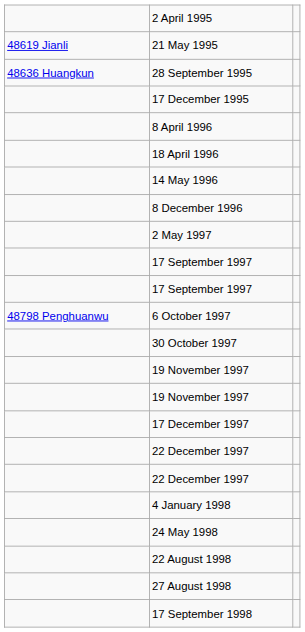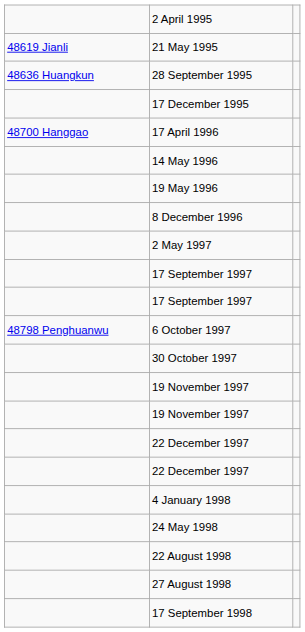 <table class="wikitable" style="font-size: 80%; float: left; width: 26em; margin-right: 1em; height: 700px">
 <tr>
 <td></td>
 <td>2 April 1995</td>
 <td></td>
 </tr>
 <tr>
 <td><a href='#'>48619 Jianli</a></td>
 <td>21 May 1995</td>
 <td></td>
 </tr>
 <tr>
 <td><a href='#'>48636 Huangkun</a></td>
 <td>28 September 1995</td>
 <td></td>
 </tr>
 <tr>
 <td></td>
 <td>17 December 1995</td>
 <td></td>
 </tr>
 <tr>
-<td></td>
-<td>8 April 1996</td>
-<td></td>
-</tr>
-<tr>
-<td></td>
-<td>18 April 1996</td>
+<td><a href='#'>48700 Hanggao</a></td>
+<td>17 April 1996</td>
 <td></td>
 </tr>
 <tr>
 <td></td>
 <td>14 May 1996</td>
+<td></td>
+</tr>
+<tr>
+<td></td>
+<td>19 May 1996</td>
 <td></td>
 </tr>
 <tr>
 <td></td>
 <td>8 December 1996</td>
 <td></td>
 </tr>
 <tr>
 <td></td>
 <td>2 May 1997</td>
 <td></td>
 </tr>
 <tr>
 <td></td>
 <td>17 September 1997</td>
 <td></td>
 </tr>
 <tr>
 <td></td>
 <td>17 September 1997</td>
 <td></td>
 </tr>
 <tr>
 <td><a href='#'>48798 Penghuanwu</a></td>
 <td>6 October 1997</td>
 <td></td>
 </tr>
 <tr>
 <td></td>
 <td>30 October 1997</td>
 <td></td>
 </tr>
 <tr>
 <td></td>
 <td>19 November 1997</td>
 <td></td>
 </tr>
 <tr>
 <td></td>
 <td>19 November 1997</td>
 <td></td>
 </tr>
 <tr>
 <td></td>
-<td>17 December 1997</td>
-<td></td>
-</tr>
-<tr>
-<td></td>
 <td>22 December 1997</td>
 <td></td>
 </tr>
 <tr>
 <td></td>
 <td>22 December 1997</td>
 <td></td>
 </tr>
 <tr>
 <td></td>
 <td>4 January 1998</td>
 <td></td>
 </tr>
 <tr>
 <td></td>
 <td>24 May 1998</td>
 <td></td>
 </tr>
 <tr>
 <td></td>
 <td>22 August 1998</td>
 <td></td>
 </tr>
 <tr>
 <td></td>
 <td>27 August 1998</td>
 <td></td>
 </tr>
 <tr>
 <td></td>
 <td>17 September 1998</td>
 <td></td>
 </tr>
 </table>
